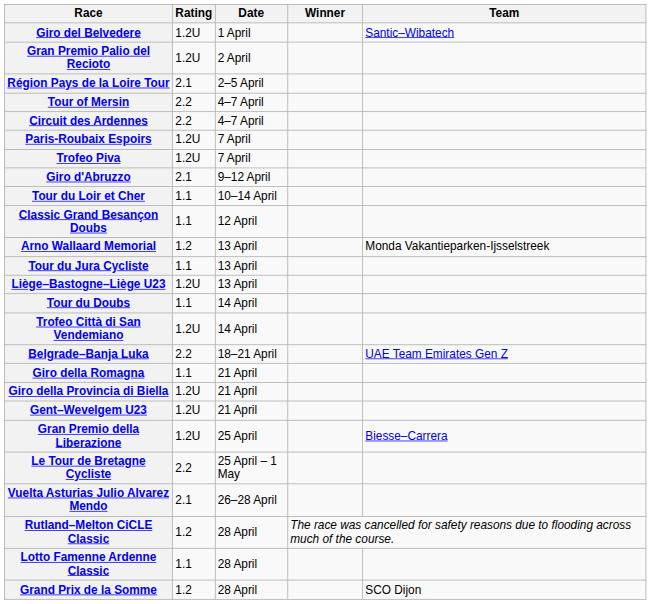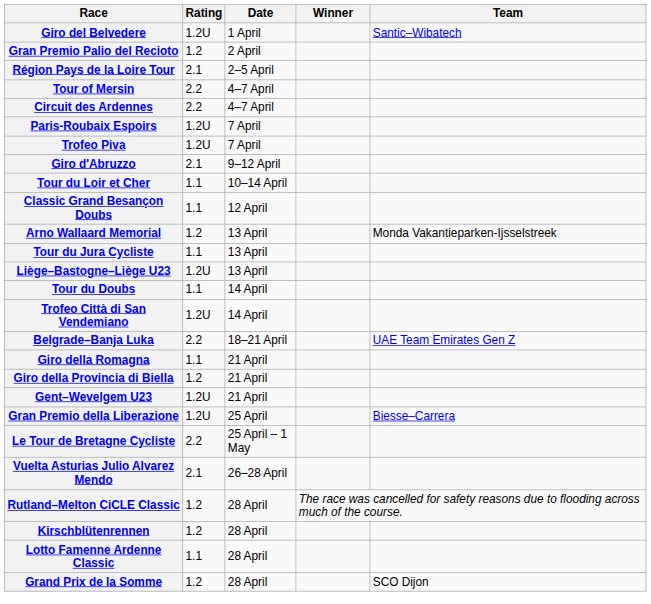 <table class="wikitable plainrowheaders">
 <tr>
 <th scope="col">Race</th>
 <th scope="col">Rating</th>
 <th scope="col">Date</th>
 <th scope="col">Winner</th>
 <th scope="col">Team</th>
 </tr>
 <tr>
 <th scope="row"> <a href='#'>Giro del Belvedere</a></th>
 <td>1.2U</td>
 <td>1 April</td>
 <td></td>
 <td><a href='#'>Santic–Wibatech</a></td>
 </tr>
 <tr>
 <th scope="row"> <a href='#'>Gran Premio Palio del Recioto</a></th>
-<td>1.2U</td>
+<td>1.2</td>
 <td>2 April</td>
 <td></td>
 <td></td>
 </tr>
 <tr>
 <th scope="row"> <a href='#'>Région Pays de la Loire Tour</a></th>
 <td>2.1</td>
 <td>2–5 April</td>
 <td></td>
 <td></td>
 </tr>
 <tr>
 <th scope="row"> <a href='#'>Tour of Mersin</a></th>
 <td>2.2</td>
 <td>4–7 April</td>
 <td></td>
 <td></td>
 </tr>
 <tr>
 <th scope="row"> <a href='#'>Circuit des Ardennes</a></th>
 <td>2.2</td>
 <td>4–7 April</td>
 <td></td>
 <td></td>
 </tr>
 <tr>
 <th scope="row"> <a href='#'>Paris-Roubaix Espoirs</a></th>
 <td>1.2U</td>
 <td>7 April</td>
 <td></td>
 <td></td>
 </tr>
 <tr>
 <th scope="row"> <a href='#'>Trofeo Piva</a></th>
 <td>1.2U</td>
 <td>7 April</td>
 <td></td>
 <td></td>
 </tr>
 <tr>
 <th scope="row"> <a href='#'>Giro d'Abruzzo</a></th>
 <td>2.1</td>
 <td>9–12 April</td>
 <td></td>
 <td></td>
 </tr>
 <tr>
 <th scope="row"> <a href='#'>Tour du Loir et Cher</a></th>
 <td>1.1</td>
 <td>10–14 April</td>
 <td></td>
 <td></td>
 </tr>
 <tr>
 <th scope="row"> <a href='#'>Classic Grand Besançon Doubs</a></th>
 <td>1.1</td>
 <td>12 April</td>
 <td></td>
 <td></td>
 </tr>
 <tr>
 <th scope="row"> <a href='#'>Arno Wallaard Memorial</a></th>
 <td>1.2</td>
 <td>13 April</td>
 <td></td>
 <td>Monda Vakantieparken-Ijsselstreek</td>
 </tr>
 <tr>
 <th scope="row"> <a href='#'>Tour du Jura Cycliste</a></th>
 <td>1.1</td>
 <td>13 April</td>
 <td></td>
 <td></td>
 </tr>
 <tr>
 <th scope="row"> <a href='#'>Liège–Bastogne–Liège U23</a></th>
 <td>1.2U</td>
 <td>13 April</td>
 <td></td>
 <td></td>
 </tr>
 <tr>
 <th scope="row"> <a href='#'>Tour du Doubs</a></th>
 <td>1.1</td>
 <td>14 April</td>
 <td></td>
 <td></td>
 </tr>
 <tr>
 <th scope="row"> <a href='#'>Trofeo Città di San Vendemiano</a></th>
 <td>1.2U</td>
 <td>14 April</td>
 <td></td>
 <td></td>
 </tr>
 <tr>
 <th scope="row"> <a href='#'>Belgrade–Banja Luka</a></th>
 <td>2.2</td>
 <td>18–21 April</td>
 <td></td>
 <td><a href='#'>UAE Team Emirates Gen Z</a></td>
 </tr>
 <tr>
 <th scope="row"> <a href='#'>Giro della Romagna</a></th>
 <td>1.1</td>
 <td>21 April</td>
 <td></td>
 <td></td>
 </tr>
 <tr>
 <th scope="row"> <a href='#'>Giro della Provincia di Biella</a></th>
-<td>1.2U</td>
+<td>1.2</td>
 <td>21 April</td>
 <td></td>
 <td></td>
 </tr>
 <tr>
 <th scope="row"> <a href='#'>Gent–Wevelgem U23</a></th>
 <td>1.2U</td>
 <td>21 April</td>
 <td></td>
 <td></td>
 </tr>
 <tr>
 <th scope="row"> <a href='#'>Gran Premio della Liberazione</a></th>
 <td>1.2U</td>
 <td>25 April</td>
 <td></td>
 <td><a href='#'>Biesse–Carrera</a></td>
 </tr>
 <tr>
 <th scope="row"> <a href='#'>Le Tour de Bretagne Cycliste</a></th>
 <td>2.2</td>
 <td>25 April – 1 May</td>
 <td></td>
 <td></td>
 </tr>
 <tr>
 <th scope="row"> <a href='#'>Vuelta Asturias Julio Alvarez Mendo</a></th>
 <td>2.1</td>
 <td>26–28 April</td>
 <td></td>
 <td></td>
 </tr>
 <tr>
 <th scope="row"> <a href='#'>Rutland–Melton CiCLE Classic</a></th>
 <td>1.2</td>
 <td>28 April</td>
 <td align=ceneter colspan="2"><em>The race was cancelled for safety reasons due to flooding across much of the course.</em></td>
 </tr>
 <tr>
+<th scope="row"> <a href='#'>Kirschblütenrennen</a></th>
+<td>1.2</td>
+<td>28 April</td>
+<td></td>
+<td></td>
+</tr>
+<tr>
 <th scope="row"> <a href='#'>Lotto Famenne Ardenne Classic</a></th>
 <td>1.1</td>
 <td>28 April</td>
 <td></td>
 <td></td>
 </tr>
 <tr>
 <th scope="row"> <a href='#'>Grand Prix de la Somme</a></th>
 <td>1.2</td>
 <td>28 April</td>
 <td></td>
 <td>SCO Dijon</td>
 </tr>
 </table>
